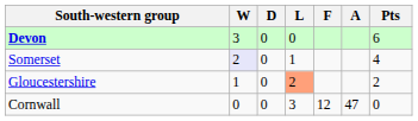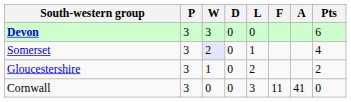 <table class="wikitable">
 <tr>
 <th width="40%">South-western group</th>
+<th width="5%">P</th>
 <th width="5%">W</th>
 <th width="5%">D</th>
 <th width="5%">L</th>
 <th width="5%">F</th>
 <th width="5%">A</th>
 <th width="7.5%">Pts</th>
 </tr>
 <tr bgcolor="#CCFFCC">
 <td><a href='#'><strong>Devon</strong></a></td>
 <td>3</td>
+<td>3</td>
 <td>0</td>
 <td>0</td>
 <td></td>
 <td></td>
 <td>6</td>
 </tr>
 <tr>
 <td><a href='#'>Somerset</a></td>
+<td>3</td>
 <td style="background: lavender;">2</td>
 <td>0</td>
 <td>1</td>
 <td></td>
 <td></td>
 <td>4</td>
 </tr>
 <tr>
 <td><a href='#'>Gloucestershire</a></td>
+<td>3</td>
 <td>1</td>
 <td>0</td>
-<td style="background: lightsalmon;">2</td>
+<td>2</td>
 <td></td>
 <td></td>
 <td>2</td>
 </tr>
 <tr>
 <td>Cornwall</td>
+<td>3</td>
 <td>0</td>
 <td>0</td>
 <td>3</td>
-<td>12</td>
-<td>47</td>
+<td>11</td>
+<td>41</td>
 <td>0</td>
 </tr>
 </table>
